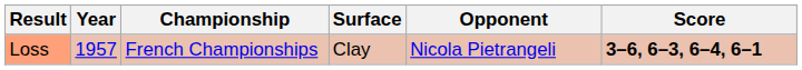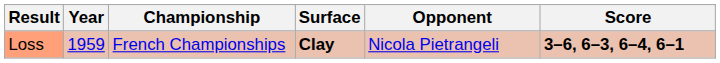 <table class="sortable wikitable">
 <tr>
 <th style="width:40px">Result</th>
 <th style="width:30px">Year</th>
 <th style="width:170px">Championship</th>
 <th style="width:50px">Surface</th>
 <th style="width:160px">Opponent</th>
 <th style="width:160px" class="unsortable">Score</th>
 </tr>
 <tr style="background:#ebc2af;">
 <td style="background:#ffa07a;">Loss</td>
-<td><a href='#'>1957</a></td>
+<td><a href='#'>1959</a></td>
 <td><a href='#'>French Championships</a></td>
-<td>Clay</td>
+<td><strong>Clay</strong></td>
 <td> <a href='#'>Nicola Pietrangeli</a></td>
 <td><strong>3–6, 6–3, 6–4, 6–1</strong></td>
 </tr>
 </table>
